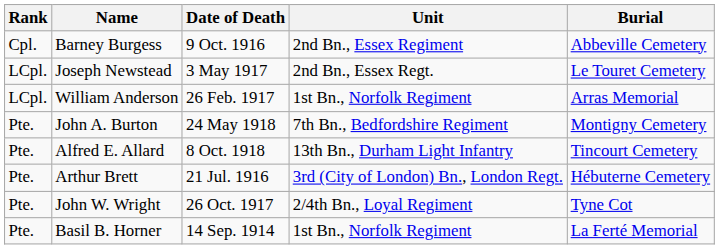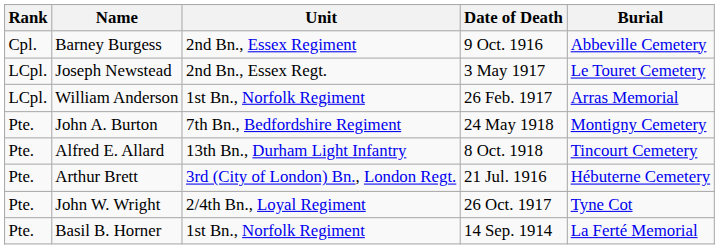 <table class="wikitable">
 <tr>
 <th>Rank</th>
 <th>Name</th>
+<th>Unit</th>
 <th>Date of Death</th>
-<th>Unit</th>
 <th>Burial</th>
 </tr>
 <tr>
 <td>Cpl.</td>
 <td>Barney Burgess</td>
+<td>2nd Bn., <a href='#'>Essex Regiment</a></td>
 <td>9 Oct. 1916</td>
-<td>2nd Bn., <a href='#'>Essex Regiment</a></td>
 <td><a href='#'>Abbeville Cemetery</a></td>
 </tr>
 <tr>
 <td>LCpl.</td>
 <td>Joseph Newstead</td>
+<td>2nd Bn., Essex Regt.</td>
 <td>3 May 1917</td>
-<td>2nd Bn., Essex Regt.</td>
 <td><a href='#'>Le Touret Cemetery</a></td>
 </tr>
 <tr>
 <td>LCpl.</td>
 <td>William Anderson</td>
+<td>1st Bn., <a href='#'>Norfolk Regiment</a></td>
 <td>26 Feb. 1917</td>
-<td>1st Bn., <a href='#'>Norfolk Regiment</a></td>
 <td><a href='#'>Arras Memorial</a></td>
 </tr>
 <tr>
 <td>Pte.</td>
 <td>John A. Burton</td>
+<td>7th Bn., <a href='#'>Bedfordshire Regiment</a></td>
 <td>24 May 1918</td>
-<td>7th Bn., <a href='#'>Bedfordshire Regiment</a></td>
 <td><a href='#'>Montigny Cemetery</a></td>
 </tr>
 <tr>
 <td>Pte.</td>
 <td>Alfred E. Allard</td>
+<td>13th Bn., <a href='#'>Durham Light Infantry</a></td>
 <td>8 Oct. 1918</td>
-<td>13th Bn., <a href='#'>Durham Light Infantry</a></td>
 <td><a href='#'>Tincourt Cemetery</a></td>
 </tr>
 <tr>
 <td>Pte.</td>
 <td>Arthur Brett</td>
+<td><a href='#'>3rd (City of London) Bn.</a>, <a href='#'>London Regt.</a></td>
 <td>21 Jul. 1916</td>
-<td><a href='#'>3rd (City of London) Bn.</a>, <a href='#'>London Regt.</a></td>
 <td><a href='#'>Hébuterne Cemetery</a></td>
 </tr>
 <tr>
 <td>Pte.</td>
 <td>John W. Wright</td>
+<td>2/4th Bn., <a href='#'>Loyal Regiment</a></td>
 <td>26 Oct. 1917</td>
-<td>2/4th Bn., <a href='#'>Loyal Regiment</a></td>
 <td><a href='#'>Tyne Cot</a></td>
 </tr>
 <tr>
 <td>Pte.</td>
 <td>Basil B. Horner</td>
+<td>1st Bn., <a href='#'>Norfolk Regiment</a></td>
 <td>14 Sep. 1914</td>
-<td>1st Bn., <a href='#'>Norfolk Regiment</a></td>
 <td><a href='#'>La Ferté Memorial</a></td>
 </tr>
 </table>
